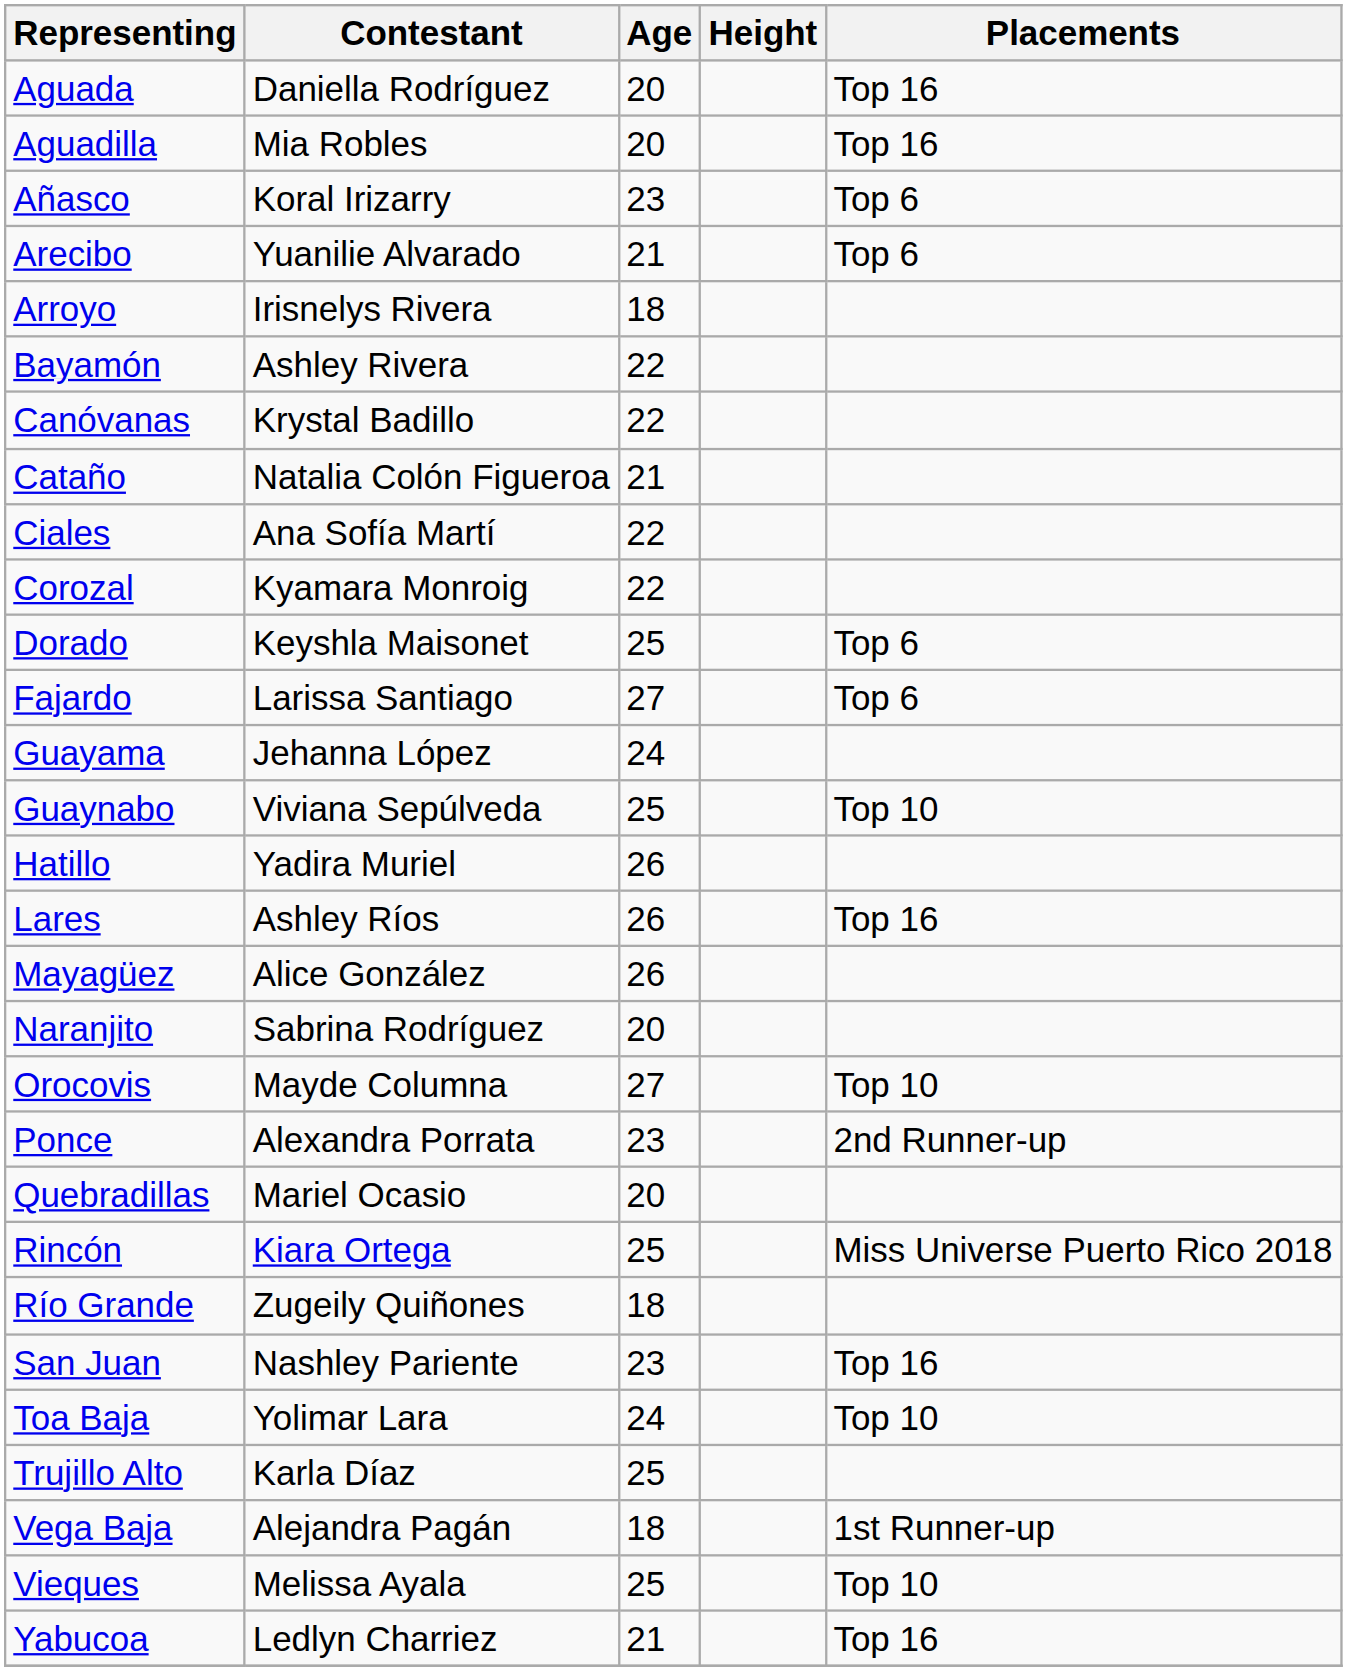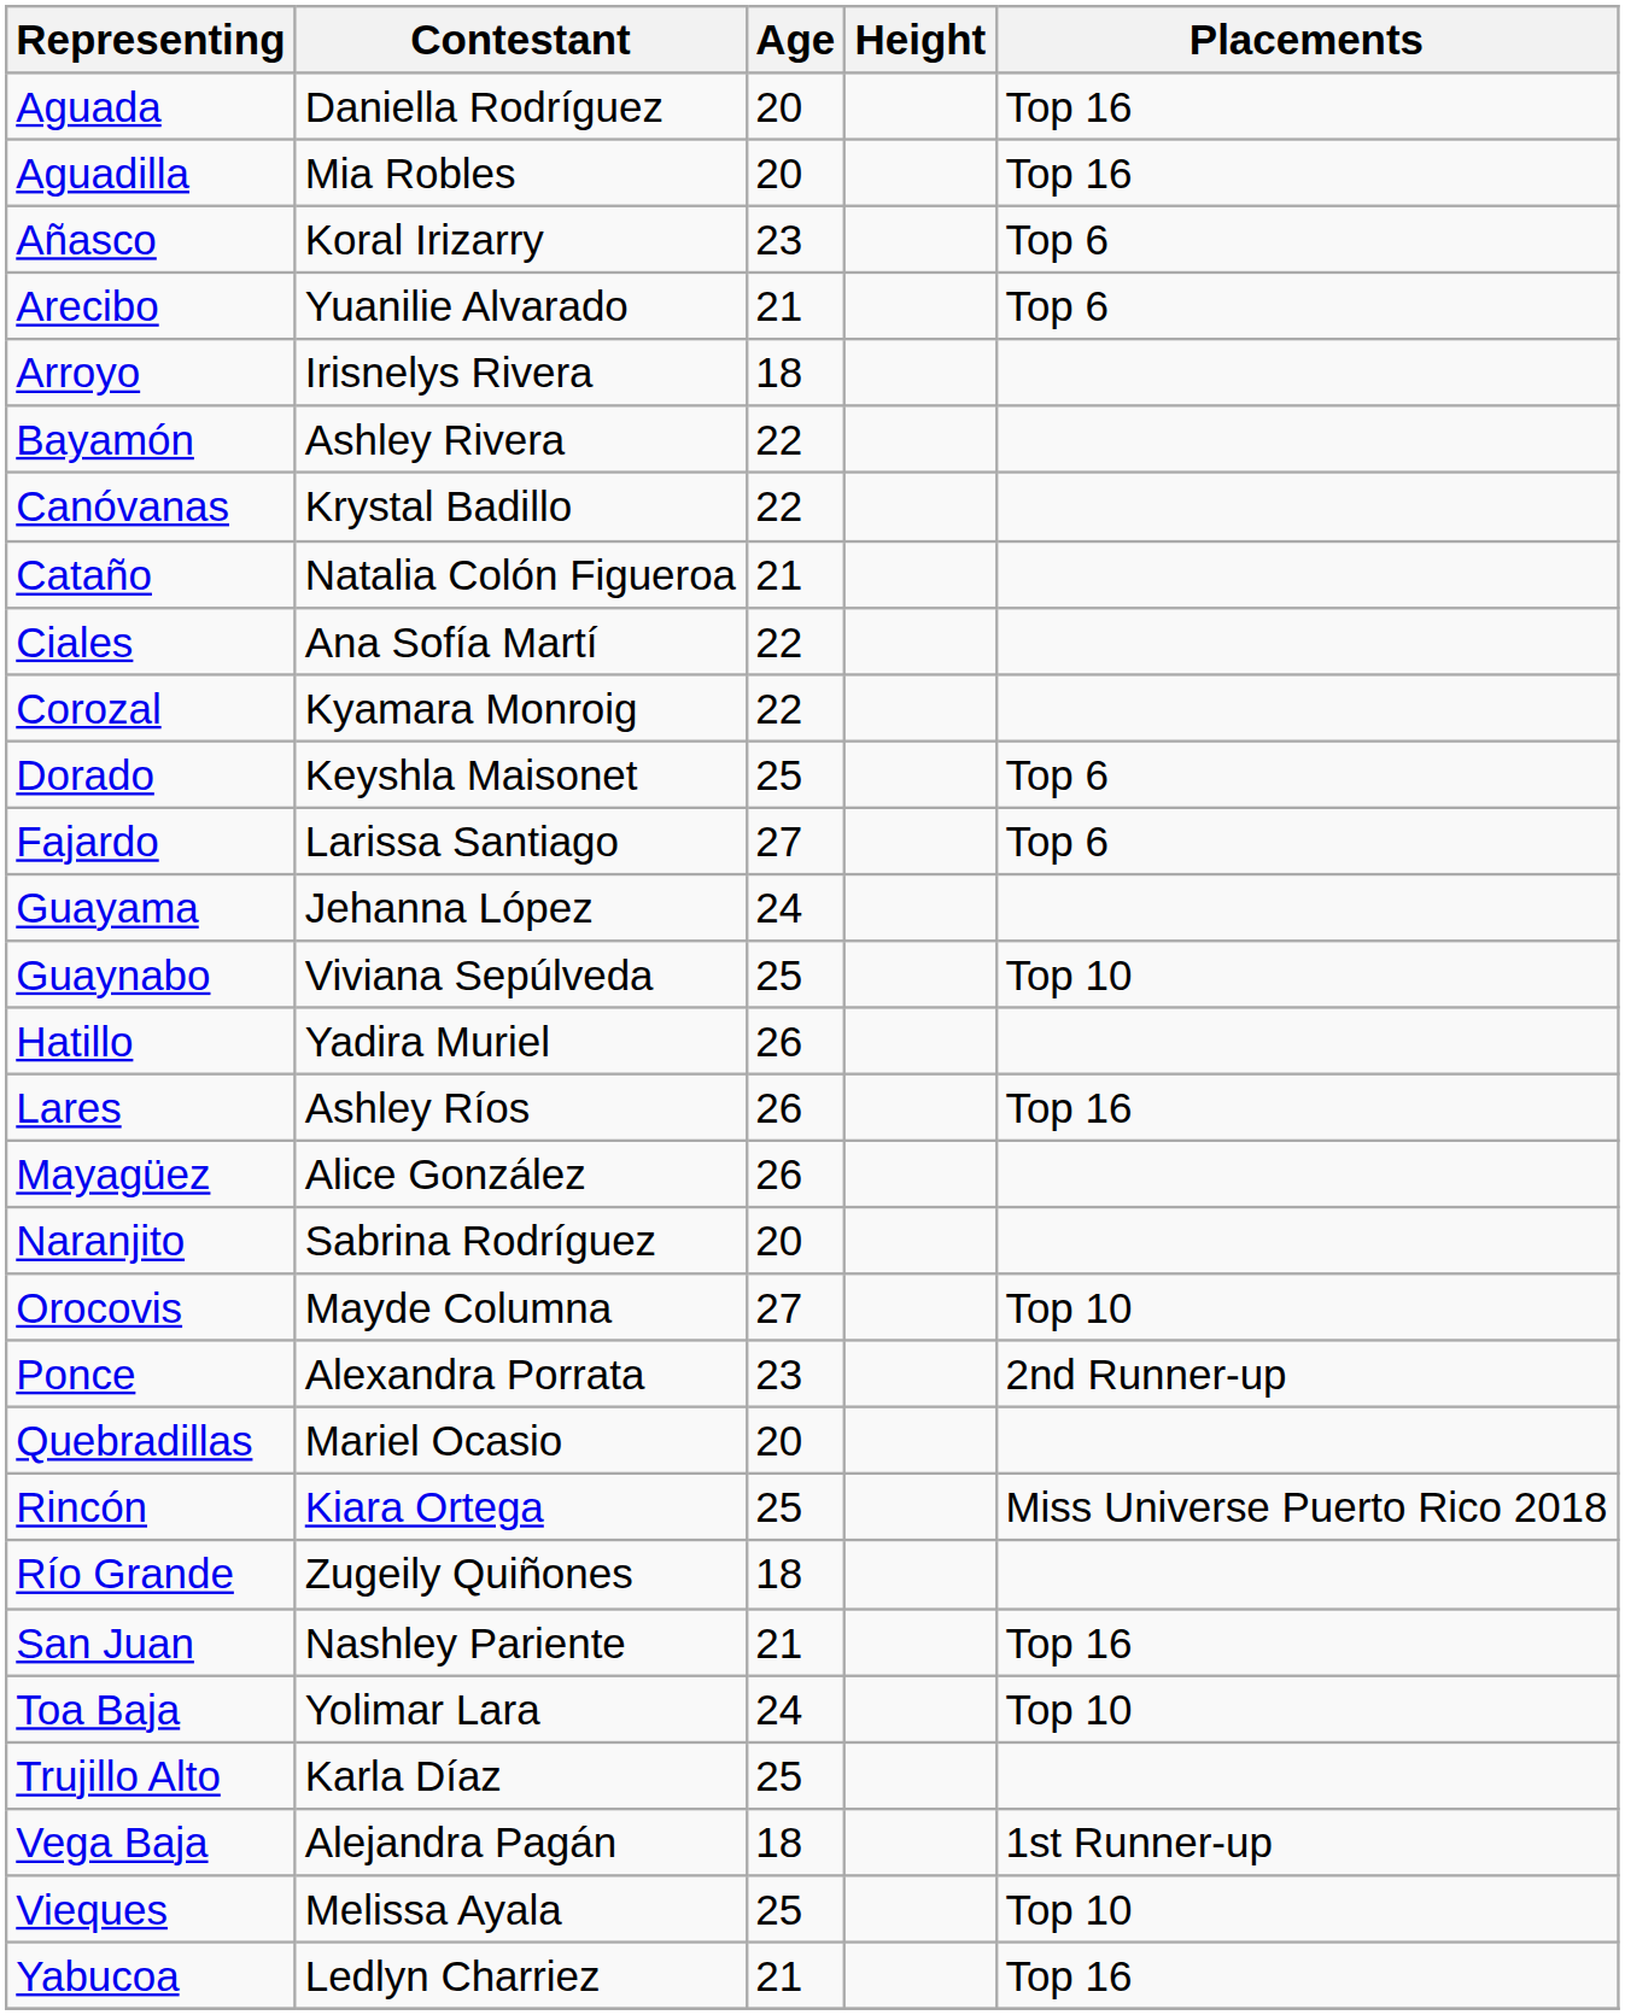 <table class="sortable wikitable" style="font-size: 95%;">
 <tr bgcolor="#CCCCCC">
 <th>Representing</th>
 <th>Contestant</th>
 <th>Age</th>
 <th>Height</th>
 <th>Placements</th>
 </tr>
 <tr>
 <td><a href='#'>Aguada</a></td>
 <td>Daniella Rodríguez</td>
 <td>20</td>
 <td></td>
 <td>Top 16</td>
 </tr>
 <tr>
 <td><a href='#'>Aguadilla</a></td>
 <td>Mia Robles</td>
 <td>20</td>
 <td></td>
 <td>Top 16</td>
 </tr>
 <tr>
 <td><a href='#'>Añasco</a></td>
 <td>Koral Irizarry</td>
 <td>23</td>
 <td></td>
 <td>Top 6</td>
 </tr>
 <tr>
 <td><a href='#'>Arecibo</a></td>
 <td>Yuanilie Alvarado</td>
 <td>21</td>
 <td></td>
 <td>Top 6</td>
 </tr>
 <tr>
 <td><a href='#'>Arroyo</a></td>
 <td>Irisnelys Rivera</td>
 <td>18</td>
 <td></td>
 <td></td>
 </tr>
 <tr>
 <td><a href='#'>Bayamón</a></td>
 <td>Ashley Rivera</td>
 <td>22</td>
 <td></td>
 <td></td>
 </tr>
 <tr>
 <td><a href='#'>Canóvanas</a></td>
 <td>Krystal Badillo</td>
 <td>22</td>
 <td></td>
 <td></td>
 </tr>
 <tr>
 <td><a href='#'>Cataño</a></td>
 <td>Natalia Colón Figueroa</td>
 <td>21</td>
 <td></td>
 <td></td>
 </tr>
 <tr>
 <td><a href='#'>Ciales</a></td>
 <td>Ana Sofía Martí</td>
 <td>22</td>
 <td></td>
 <td></td>
 </tr>
 <tr>
 <td><a href='#'>Corozal</a></td>
 <td>Kyamara Monroig</td>
 <td>22</td>
 <td></td>
 <td></td>
 </tr>
 <tr>
 <td><a href='#'>Dorado</a></td>
 <td>Keyshla Maisonet</td>
 <td>25</td>
 <td></td>
 <td>Top 6</td>
 </tr>
 <tr>
 <td><a href='#'>Fajardo</a></td>
 <td>Larissa Santiago</td>
 <td>27</td>
 <td></td>
 <td>Top 6</td>
 </tr>
 <tr>
 <td><a href='#'>Guayama</a></td>
 <td>Jehanna López</td>
 <td>24</td>
 <td></td>
 <td></td>
 </tr>
 <tr>
 <td><a href='#'>Guaynabo</a></td>
 <td>Viviana Sepúlveda</td>
 <td>25</td>
 <td></td>
 <td>Top 10</td>
 </tr>
 <tr>
 <td><a href='#'>Hatillo</a></td>
 <td>Yadira Muriel</td>
 <td>26</td>
 <td></td>
 <td></td>
 </tr>
 <tr>
 <td><a href='#'>Lares</a></td>
 <td>Ashley Ríos</td>
 <td>26</td>
 <td></td>
 <td>Top 16</td>
 </tr>
 <tr>
 <td><a href='#'>Mayagüez</a></td>
 <td>Alice González</td>
 <td>26</td>
 <td></td>
 <td></td>
 </tr>
 <tr>
 <td><a href='#'>Naranjito</a></td>
 <td>Sabrina Rodríguez</td>
 <td>20</td>
 <td></td>
 <td></td>
 </tr>
 <tr>
 <td><a href='#'>Orocovis</a></td>
 <td>Mayde Columna</td>
 <td>27</td>
 <td></td>
 <td>Top 10</td>
 </tr>
 <tr>
 <td><a href='#'>Ponce</a></td>
 <td>Alexandra Porrata</td>
 <td>23</td>
 <td></td>
 <td>2nd Runner-up</td>
 </tr>
 <tr>
 <td><a href='#'>Quebradillas</a></td>
 <td>Mariel Ocasio</td>
 <td>20</td>
 <td></td>
 <td></td>
 </tr>
 <tr>
 <td><a href='#'>Rincón</a></td>
 <td><a href='#'>Kiara Ortega</a></td>
 <td>25</td>
 <td></td>
 <td>Miss Universe Puerto Rico 2018</td>
 </tr>
 <tr>
 <td><a href='#'>Río Grande</a></td>
 <td>Zugeily Quiñones</td>
 <td>18</td>
 <td></td>
 <td></td>
 </tr>
 <tr>
 <td><a href='#'>San Juan</a></td>
 <td>Nashley Pariente</td>
-<td>23</td>
+<td>21</td>
 <td></td>
 <td>Top 16</td>
 </tr>
 <tr>
 <td><a href='#'>Toa Baja</a></td>
 <td>Yolimar Lara</td>
 <td>24</td>
 <td></td>
 <td>Top 10</td>
 </tr>
 <tr>
 <td><a href='#'>Trujillo Alto</a></td>
 <td>Karla Díaz</td>
 <td>25</td>
 <td></td>
 <td></td>
 </tr>
 <tr>
 <td><a href='#'>Vega Baja</a></td>
 <td>Alejandra Pagán</td>
 <td>18</td>
 <td></td>
 <td>1st Runner-up</td>
 </tr>
 <tr>
 <td><a href='#'>Vieques</a></td>
 <td>Melissa Ayala</td>
 <td>25</td>
 <td></td>
 <td>Top 10</td>
 </tr>
 <tr>
 <td><a href='#'>Yabucoa</a></td>
 <td>Ledlyn Charriez</td>
 <td>21</td>
 <td></td>
 <td>Top 16</td>
 </tr>
 <tr>
 </tr>
 </table>
